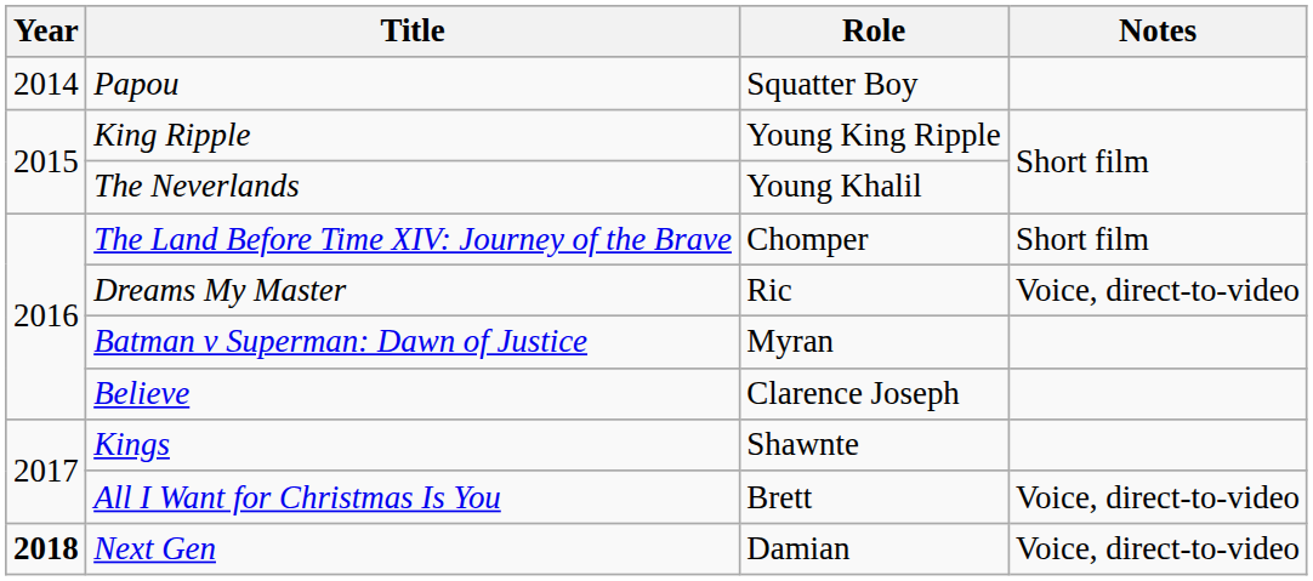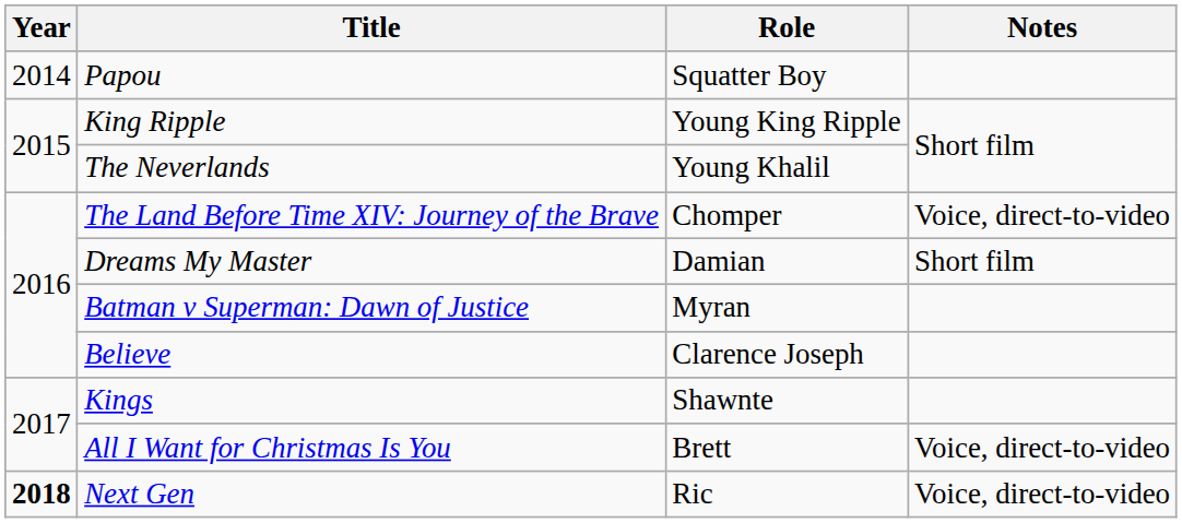 <table class="wikitable sortable">
 <tr>
 <th>Year</th>
 <th>Title</th>
 <th>Role</th>
 <th>Notes</th>
 </tr>
 <tr>
 <td>2014</td>
 <td><em>Papou</em></td>
 <td>Squatter Boy</td>
 <td></td>
 </tr>
 <tr>
 <td rowspan=2>2015</td>
 <td><em>King Ripple</em></td>
 <td>Young King Ripple</td>
 <td rowspan=2>Short film</td>
 </tr>
 <tr>
 <td><em>The Neverlands</em></td>
 <td>Young Khalil</td>
 </tr>
 <tr>
 <td rowspan=4>2016</td>
 <td><em><a href='#'>The Land Before Time XIV: Journey of the Brave</a></em></td>
 <td>Chomper</td>
-<td>Short film</td>
+<td>Voice, direct-to-video</td>
 </tr>
 <tr>
 <td><em>Dreams My Master</em></td>
-<td>Ric</td>
-<td>Voice, direct-to-video</td>
+<td>Damian</td>
+<td>Short film</td>
 </tr>
 <tr>
 <td><em><a href='#'>Batman v Superman: Dawn of Justice</a></em></td>
 <td>Myran</td>
 <td></td>
 </tr>
 <tr>
 <td><em><a href='#'>Believe</a></em></td>
 <td>Clarence Joseph</td>
 <td></td>
 </tr>
 <tr>
 <td rowspan=2>2017</td>
 <td><em><a href='#'>Kings</a></em></td>
 <td>Shawnte</td>
 <td></td>
 </tr>
 <tr>
 <td><em><a href='#'>All I Want for Christmas Is You</a></em></td>
 <td>Brett</td>
 <td>Voice, direct-to-video</td>
 </tr>
 <tr>
 <td><strong>2018</strong></td>
 <td><em><a href='#'>Next Gen</a></em></td>
-<td>Damian</td>
+<td>Ric</td>
 <td>Voice, direct-to-video</td>
 </tr>
 </table>
